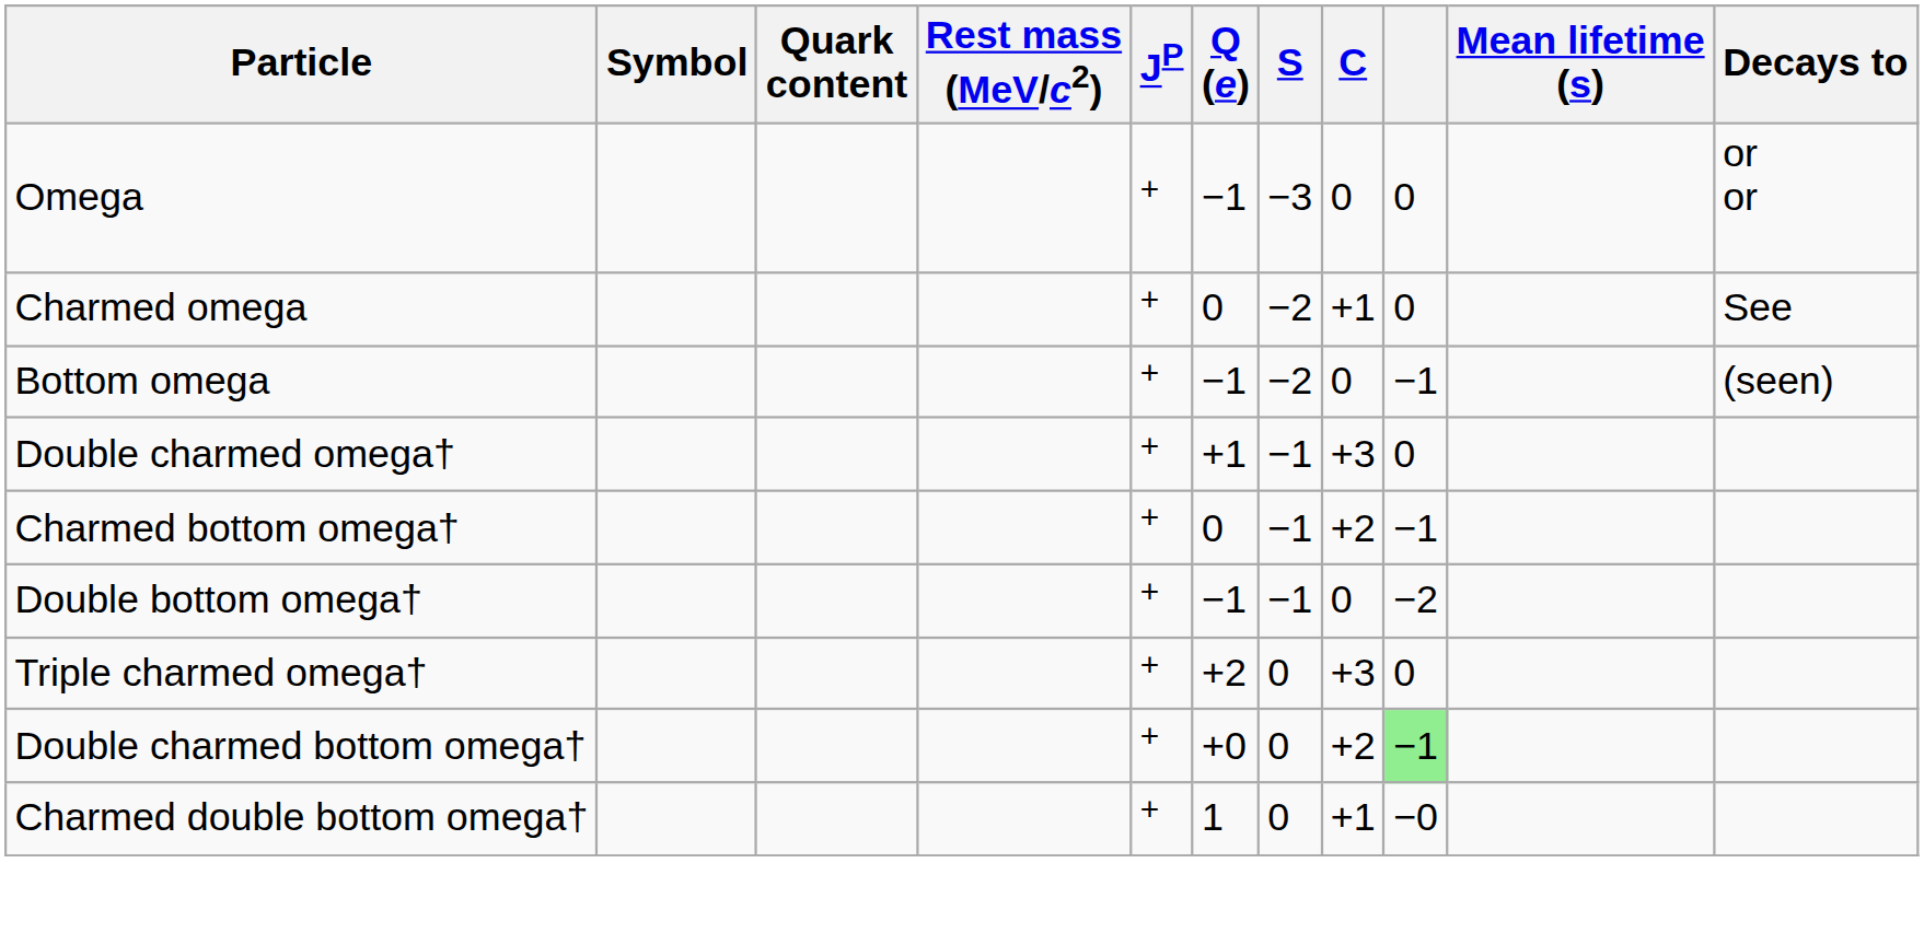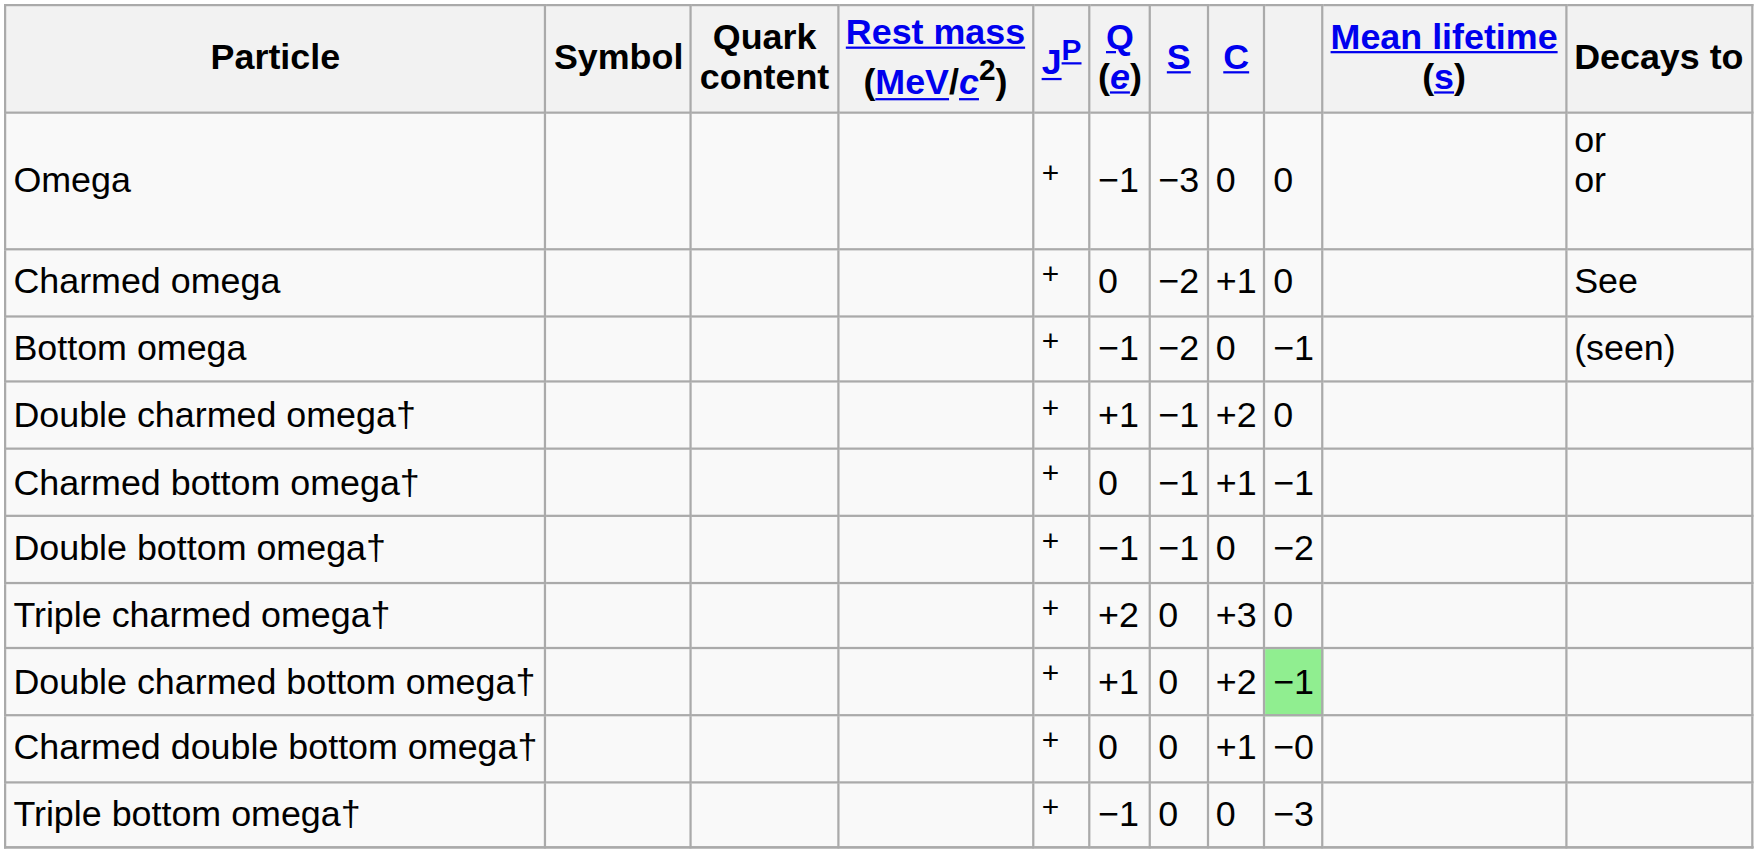 <table class="wikitable sortable">
 <tr>
 <th class=unsortable>Particle</th>
 <th>Symbol</th>
 <th>Quark<br>content</th>
 <th><a href='#'>Rest mass</a><br>(<a href='#'>MeV</a>/<a href='#'><em>c</em></a><sup>2</sup>)</th>
 <th><a href='#'>J</a><sup><a href='#'>P</a></sup></th>
 <th><a href='#'>Q</a><br>(<a href='#'><em>e</em></a>)</th>
 <th><a href='#'>S</a></th>
 <th><a href='#'>C</a></th>
 <th></th>
 <th><a href='#'>Mean lifetime</a><br>(<a href='#'>s</a>)</th>
 <th class=unsortable>Decays to</th>
 </tr>
 <tr>
 <td>Omega</td>
 <td></td>
 <td></td>
 <td></td>
 <td><sup>+</sup></td>
 <td>−1</td>
 <td>−3</td>
 <td>0</td>
 <td>0</td>
 <td></td>
 <td> or <br>  or <br>  <br></td>
 </tr>
 <tr>
 <td>Charmed omega</td>
 <td></td>
 <td></td>
 <td></td>
 <td><sup>+</sup></td>
 <td>0</td>
 <td>−2</td>
 <td>+1</td>
 <td>0</td>
 <td></td>
 <td>See </td>
 </tr>
 <tr>
 <td>Bottom omega</td>
 <td></td>
 <td></td>
 <td></td>
 <td><sup>+</sup></td>
 <td>−1</td>
 <td>−2</td>
 <td>0</td>
 <td>−1</td>
 <td></td>
 <td> (seen)</td>
 </tr>
 <tr>
 <td>Double charmed omega†</td>
 <td></td>
 <td></td>
 <td></td>
 <td><sup>+</sup></td>
 <td>+1</td>
 <td>−1</td>
-<td>+3</td>
+<td>+2</td>
 <td>0</td>
 <td></td>
 <td></td>
 </tr>
 <tr>
 <td>Charmed bottom omega†</td>
 <td></td>
 <td></td>
 <td></td>
 <td><sup>+</sup></td>
 <td>0</td>
 <td>−1</td>
-<td>+2</td>
+<td>+1</td>
 <td>−1</td>
 <td></td>
 <td></td>
 </tr>
 <tr>
 <td>Double bottom omega†</td>
 <td></td>
 <td></td>
 <td></td>
 <td><sup>+</sup></td>
 <td>−1</td>
 <td>−1</td>
 <td>0</td>
 <td>−2</td>
 <td></td>
 <td></td>
 </tr>
 <tr>
 <td>Triple charmed omega†</td>
 <td></td>
 <td></td>
 <td></td>
 <td><sup>+</sup></td>
 <td>+2</td>
 <td>0</td>
 <td>+3</td>
 <td>0</td>
 <td></td>
 <td></td>
 </tr>
 <tr>
 <td>Double charmed bottom omega†</td>
 <td></td>
 <td></td>
 <td></td>
 <td><sup>+</sup></td>
-<td>+0</td>
+<td>+1</td>
 <td>0</td>
 <td>+2</td>
 <td style="background: lightgreen;">−1</td>
 <td></td>
 <td></td>
 </tr>
 <tr>
 <td>Charmed double bottom omega†</td>
 <td></td>
 <td></td>
 <td></td>
 <td><sup>+</sup></td>
-<td>1</td>
+<td>0</td>
 <td>0</td>
 <td>+1</td>
 <td>−0</td>
 <td></td>
 <td></td>
 </tr>
 <tr>
+<td>Triple bottom omega†</td>
+<td></td>
+<td></td>
+<td></td>
+<td><sup>+</sup></td>
+<td>−1</td>
+<td>0</td>
+<td>0</td>
+<td>−3</td>
+<td></td>
+<td></td>
+</tr>
+<tr>
 </tr>
 </table>
